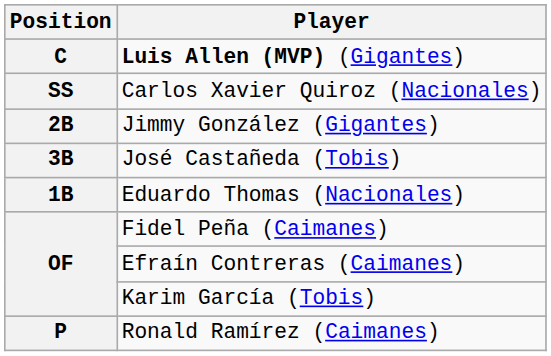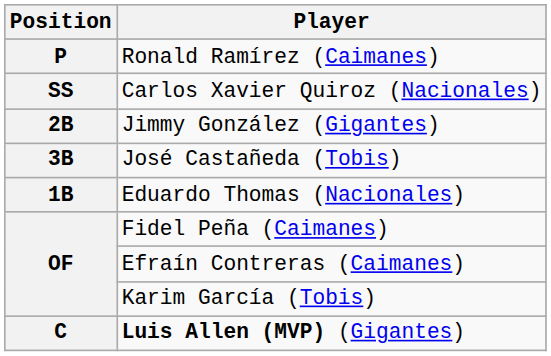 <table class=wikitable>
 <tr>
 <th>Position</th>
 <th>Player</th>
 </tr>
 <tr>
-<th>C</th>
-<td> <strong>Luis Allen (MVP)</strong> (<a href='#'>Gigantes</a>)</td>
+<th>P</th>
+<td> Ronald Ramírez (<a href='#'>Caimanes</a>)</td>
 </tr>
 <tr>
 <th>SS</th>
 <td> Carlos Xavier Quiroz (<a href='#'>Nacionales</a>)</td>
 </tr>
 <tr>
 <th>2B</th>
 <td> Jimmy González (<a href='#'>Gigantes</a>)</td>
 </tr>
 <tr>
 <th>3B</th>
 <td> José Castañeda (<a href='#'>Tobis</a>)</td>
 </tr>
 <tr>
 <th>1B</th>
 <td> Eduardo Thomas (<a href='#'>Nacionales</a>)</td>
 </tr>
 <tr>
 <th rowspan=3>OF</th>
 <td> Fidel Peña (<a href='#'>Caimanes</a>)</td>
 </tr>
 <tr>
 <td> Efraín Contreras (<a href='#'>Caimanes</a>)</td>
 </tr>
 <tr>
 <td> Karim García (<a href='#'>Tobis</a>)</td>
 </tr>
 <tr>
-<th>P</th>
-<td> Ronald Ramírez (<a href='#'>Caimanes</a>)</td>
+<th>C</th>
+<td> <strong>Luis Allen (MVP)</strong> (<a href='#'>Gigantes</a>)</td>
 </tr>
 </table>
